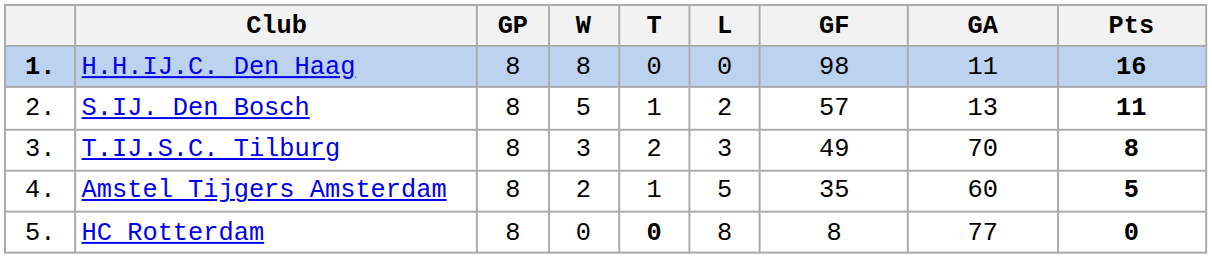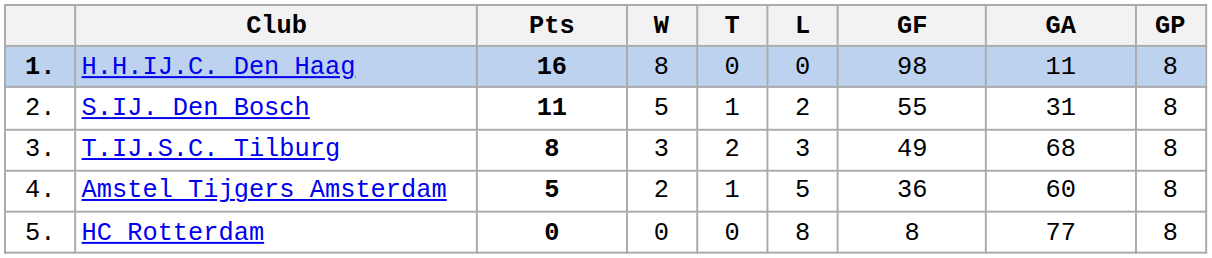 <table class="wikitable">
 <tr>
 <th width="30"></th>
 <th width="200">Club</th>
-<th width="30">GP</th>
+<th width="70">Pts</th>
 <th width="30">W</th>
 <th width="30">T</th>
 <th width="30">L</th>
 <th width="70">GF</th>
 <th width="70">GA</th>
-<th width="70">Pts</th>
+<th width="30">GP</th>
 </tr>
 <tr bgcolor="#BCD2EE" align="center">
 <td><strong>1.</strong></td>
 <td align="left"><a href='#'>H.H.IJ.C. Den Haag</a></td>
-<td>8</td>
+<td><strong>16</strong></td>
 <td>8</td>
 <td>0</td>
 <td>0</td>
 <td>98</td>
 <td>11</td>
-<td><strong>16</strong></td>
+<td>8</td>
 </tr>
 <tr bgcolor="#FFFFFF" align="center">
 <td>2.</td>
 <td align="left"><a href='#'>S.IJ. Den Bosch</a></td>
-<td>8</td>
+<td><strong>11</strong></td>
 <td>5</td>
 <td>1</td>
 <td>2</td>
-<td>57</td>
-<td>13</td>
-<td><strong>11</strong></td>
+<td>55</td>
+<td>31</td>
+<td>8</td>
 </tr>
 <tr bgcolor="#FFFFFF" align="center">
 <td>3.</td>
 <td align="left"><a href='#'>T.IJ.S.C. Tilburg</a></td>
-<td>8</td>
+<td><strong>8</strong></td>
 <td>3</td>
 <td>2</td>
 <td>3</td>
 <td>49</td>
-<td>70</td>
-<td><strong>8</strong></td>
+<td>68</td>
+<td>8</td>
 </tr>
 <tr bgcolor="#FFFFFF" align="center">
 <td>4.</td>
 <td align="left"><a href='#'>Amstel Tijgers Amsterdam</a></td>
-<td>8</td>
+<td><strong>5</strong></td>
 <td>2</td>
 <td>1</td>
 <td>5</td>
-<td>35</td>
+<td>36</td>
 <td>60</td>
-<td><strong>5</strong></td>
+<td>8</td>
 </tr>
 <tr bgcolor="#FFFFFF" align="center">
 <td>5.</td>
 <td align="left"><a href='#'>HC Rotterdam</a></td>
-<td>8</td>
+<td><strong>0</strong></td>
 <td>0</td>
-<td><strong>0</strong></td>
+<td>0</td>
 <td>8</td>
 <td>8</td>
 <td>77</td>
-<td><strong>0</strong></td>
+<td>8</td>
 </tr>
 </table>
